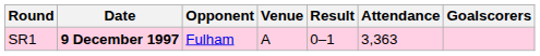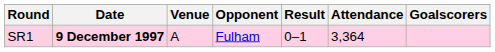 <table class="wikitable">
 <tr>
 <th>Round</th>
 <th>Date</th>
+<th>Venue</th>
 <th>Opponent</th>
-<th>Venue</th>
 <th>Result</th>
 <th>Attendance</th>
 <th>Goalscorers</th>
 </tr>
 <tr style="background-color: #ffd0e3;">
 <td>SR1</td>
 <td><strong>9 December 1997</strong></td>
+<td>A</td>
 <td><a href='#'>Fulham</a></td>
-<td>A</td>
 <td>0–1</td>
-<td>3,363</td>
+<td>3,364</td>
 <td></td>
 </tr>
 </table>
